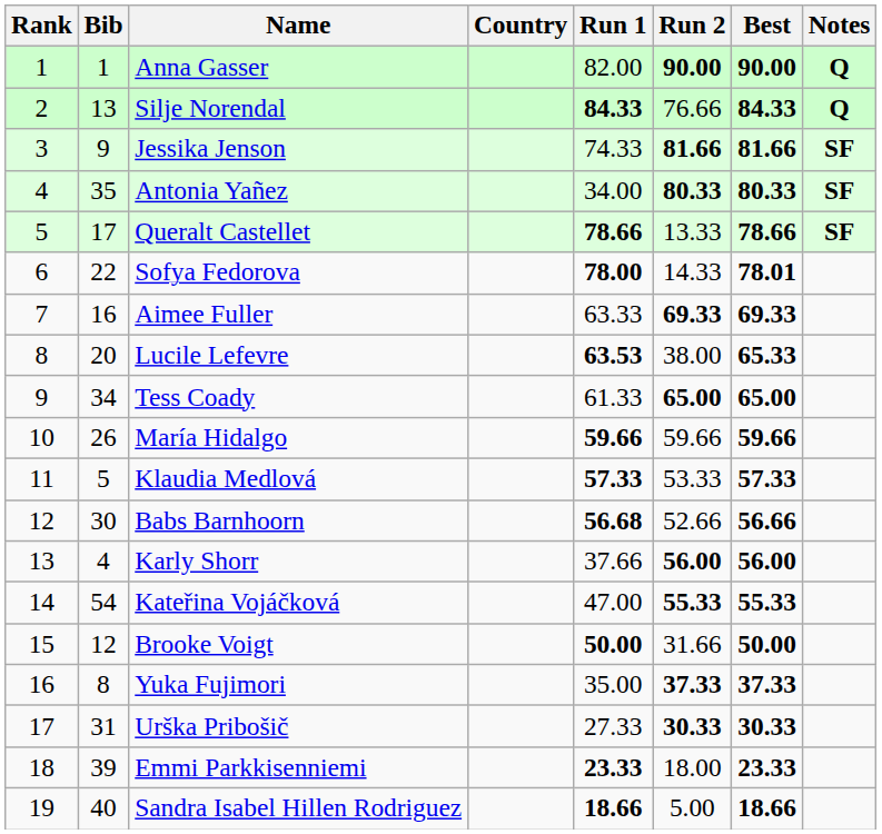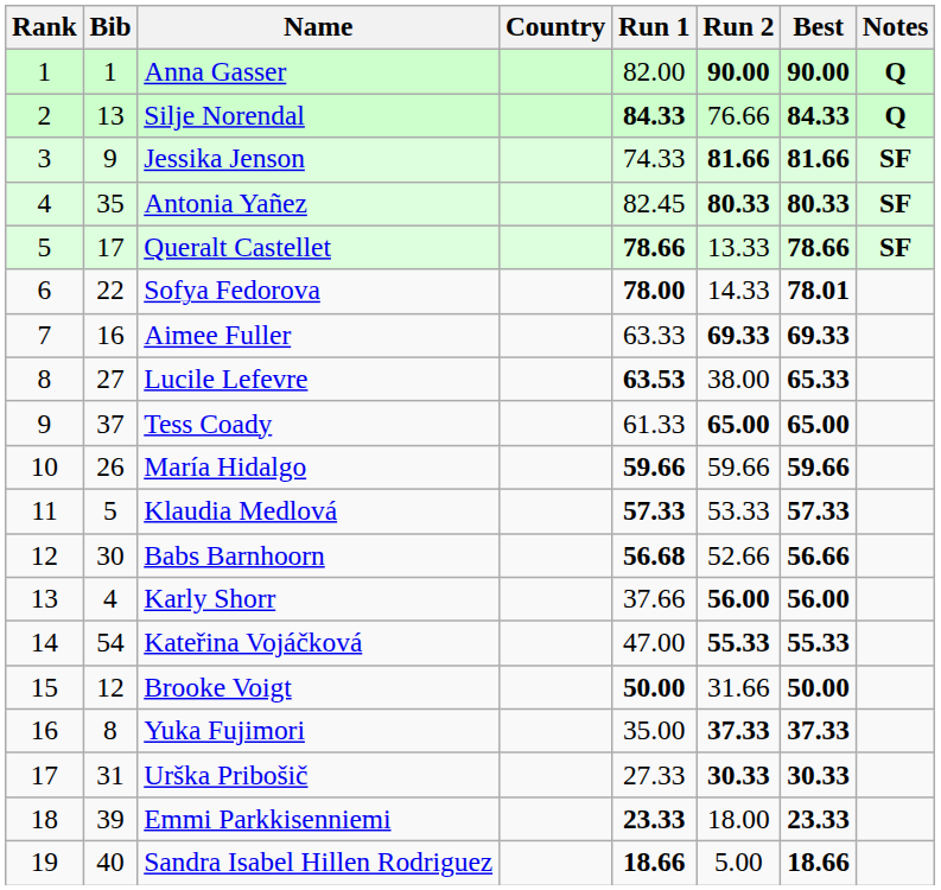 <table class="wikitable sortable" style="text-align:center">
 <tr>
 <th>Rank</th>
 <th>Bib</th>
 <th>Name</th>
 <th>Country</th>
 <th>Run 1</th>
 <th>Run 2</th>
 <th>Best</th>
 <th>Notes</th>
 </tr>
 <tr bgcolor="#ccffcc">
 <td>1</td>
 <td>1</td>
 <td align=left><a href='#'>Anna Gasser</a></td>
 <td align=left></td>
 <td>82.00</td>
 <td><strong>90.00</strong></td>
 <td><strong>90.00</strong></td>
 <td><strong>Q</strong></td>
 </tr>
 <tr bgcolor="#ccffcc">
 <td>2</td>
 <td>13</td>
 <td align=left><a href='#'>Silje Norendal</a></td>
 <td align=left></td>
 <td><strong>84.33</strong></td>
 <td>76.66</td>
 <td><strong>84.33</strong></td>
 <td><strong>Q</strong></td>
 </tr>
 <tr bgcolor="#ddffdd">
 <td>3</td>
 <td>9</td>
 <td align=left><a href='#'>Jessika Jenson</a></td>
 <td align=left></td>
 <td>74.33</td>
 <td><strong>81.66</strong></td>
 <td><strong>81.66</strong></td>
 <td><strong>SF</strong></td>
 </tr>
 <tr bgcolor="#ddffdd">
 <td>4</td>
 <td>35</td>
 <td align=left><a href='#'>Antonia Yañez</a></td>
 <td align=left></td>
-<td>34.00</td>
+<td>82.45</td>
 <td><strong>80.33</strong></td>
 <td><strong>80.33</strong></td>
 <td><strong>SF</strong></td>
 </tr>
 <tr bgcolor="#ddffdd">
 <td>5</td>
 <td>17</td>
 <td align=left><a href='#'>Queralt Castellet</a></td>
 <td align=left></td>
 <td><strong>78.66</strong></td>
 <td>13.33</td>
 <td><strong>78.66</strong></td>
 <td><strong>SF</strong></td>
 </tr>
 <tr>
 <td>6</td>
 <td>22</td>
 <td align=left><a href='#'>Sofya Fedorova</a></td>
 <td align=left></td>
 <td><strong>78.00</strong></td>
 <td>14.33</td>
 <td><strong>78.01</strong></td>
 <td></td>
 </tr>
 <tr>
 <td>7</td>
 <td>16</td>
 <td align=left><a href='#'>Aimee Fuller</a></td>
 <td align=left></td>
 <td>63.33</td>
 <td><strong>69.33</strong></td>
 <td><strong>69.33</strong></td>
 <td></td>
 </tr>
 <tr>
 <td>8</td>
-<td>20</td>
+<td>27</td>
 <td align=left><a href='#'>Lucile Lefevre</a></td>
 <td align=left></td>
 <td><strong>63.53</strong></td>
 <td>38.00</td>
 <td><strong>65.33</strong></td>
 <td></td>
 </tr>
 <tr>
 <td>9</td>
-<td>34</td>
+<td>37</td>
 <td align=left><a href='#'>Tess Coady</a></td>
 <td align=left></td>
 <td>61.33</td>
 <td><strong>65.00</strong></td>
 <td><strong>65.00</strong></td>
 <td></td>
 </tr>
 <tr>
 <td>10</td>
 <td>26</td>
 <td align=left><a href='#'>María Hidalgo</a></td>
 <td align=left></td>
 <td><strong>59.66</strong></td>
 <td>59.66</td>
 <td><strong>59.66</strong></td>
 <td></td>
 </tr>
 <tr>
 <td>11</td>
 <td>5</td>
 <td align=left><a href='#'>Klaudia Medlová</a></td>
 <td align=left></td>
 <td><strong>57.33</strong></td>
 <td>53.33</td>
 <td><strong>57.33</strong></td>
 <td></td>
 </tr>
 <tr>
 <td>12</td>
 <td>30</td>
 <td align=left><a href='#'>Babs Barnhoorn</a></td>
 <td align=left></td>
 <td><strong>56.68</strong></td>
 <td>52.66</td>
 <td><strong>56.66</strong></td>
 <td></td>
 </tr>
 <tr>
 <td>13</td>
 <td>4</td>
 <td align=left><a href='#'>Karly Shorr</a></td>
 <td align=left></td>
 <td>37.66</td>
 <td><strong>56.00</strong></td>
 <td><strong>56.00</strong></td>
 <td></td>
 </tr>
 <tr>
 <td>14</td>
 <td>54</td>
 <td align=left><a href='#'>Kateřina Vojáčková</a></td>
 <td align=left></td>
 <td>47.00</td>
 <td><strong>55.33</strong></td>
 <td><strong>55.33</strong></td>
 <td></td>
 </tr>
 <tr>
 <td>15</td>
 <td>12</td>
 <td align=left><a href='#'>Brooke Voigt</a></td>
 <td align=left></td>
 <td><strong>50.00</strong></td>
 <td>31.66</td>
 <td><strong>50.00</strong></td>
 <td></td>
 </tr>
 <tr>
 <td>16</td>
 <td>8</td>
 <td align=left><a href='#'>Yuka Fujimori</a></td>
 <td align=left></td>
 <td>35.00</td>
 <td><strong>37.33</strong></td>
 <td><strong>37.33</strong></td>
 <td></td>
 </tr>
 <tr>
 <td>17</td>
 <td>31</td>
 <td align=left><a href='#'>Urška Pribošič</a></td>
 <td align=left></td>
 <td>27.33</td>
 <td><strong>30.33</strong></td>
 <td><strong>30.33</strong></td>
 <td></td>
 </tr>
 <tr>
 <td>18</td>
 <td>39</td>
 <td align=left><a href='#'>Emmi Parkkisenniemi</a></td>
 <td align=left></td>
 <td><strong>23.33</strong></td>
 <td>18.00</td>
 <td><strong>23.33</strong></td>
 <td></td>
 </tr>
 <tr>
 <td>19</td>
 <td>40</td>
 <td align=left><a href='#'>Sandra Isabel Hillen Rodriguez</a></td>
 <td align=left></td>
 <td><strong>18.66</strong></td>
 <td>5.00</td>
 <td><strong>18.66</strong></td>
 <td></td>
 </tr>
 </table>
